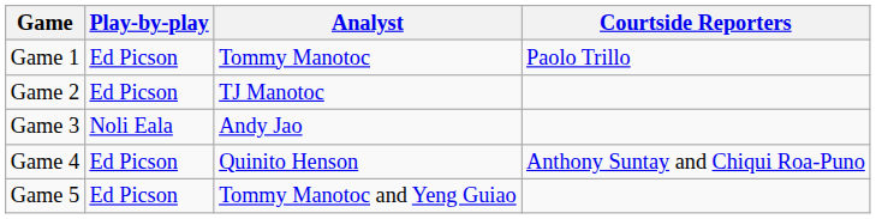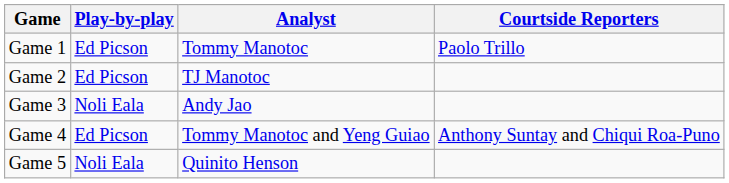 <table class=wikitable>
 <tr>
 <th>Game</th>
 <th><a href='#'>Play-by-play</a></th>
 <th><a href='#'>Analyst</a></th>
 <th><a href='#'>Courtside Reporters</a></th>
 </tr>
 <tr>
 <td>Game 1</td>
 <td><a href='#'>Ed Picson </a></td>
 <td><a href='#'>Tommy Manotoc</a></td>
 <td><a href='#'>Paolo Trillo</a></td>
 </tr>
 <tr>
 <td>Game 2</td>
 <td><a href='#'>Ed Picson </a></td>
 <td><a href='#'>TJ Manotoc</a></td>
 <td></td>
 </tr>
 <tr>
 <td>Game 3</td>
 <td><a href='#'>Noli Eala</a></td>
 <td><a href='#'>Andy Jao</a></td>
 <td></td>
 </tr>
 <tr>
 <td>Game 4</td>
 <td><a href='#'>Ed Picson</a></td>
-<td><a href='#'>Quinito Henson</a></td>
+<td><a href='#'>Tommy Manotoc</a> and <a href='#'>Yeng Guiao</a></td>
 <td><a href='#'>Anthony Suntay</a> and <a href='#'>Chiqui Roa-Puno</a></td>
 </tr>
 <tr>
 <td>Game 5</td>
-<td><a href='#'>Ed Picson </a></td>
-<td><a href='#'>Tommy Manotoc</a> and <a href='#'>Yeng Guiao</a></td>
+<td><a href='#'>Noli Eala</a></td>
+<td><a href='#'>Quinito Henson</a></td>
 <td></td>
 </tr>
 </table>
